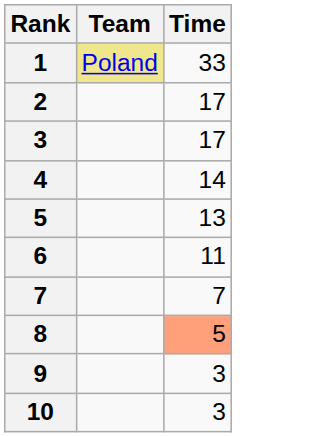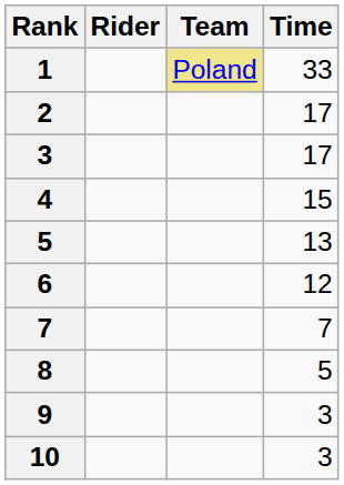 <table class="wikitable" margin-bottom:0;">
 <tr>
 <th scope="col">Rank</th>
+<th scope="col">Rider</th>
 <th scope="col">Team</th>
 <th scope="col">Time</th>
 </tr>
 <tr>
 <th scope="row">1</th>
+<td> </td>
 <td style="background: khaki;"><a href='#'>Poland</a></td>
 <td align="right">33</td>
 </tr>
 <tr>
 <th scope="row">2</th>
 <td></td>
+<td></td>
 <td align="right">17</td>
 </tr>
 <tr>
 <th scope="row">3</th>
+<td></td>
 <td></td>
 <td align="right">17</td>
 </tr>
 <tr>
 <th scope="row">4</th>
 <td></td>
-<td align="right">14</td>
+<td></td>
+<td align="right">15</td>
 </tr>
 <tr>
 <th scope="row">5</th>
+<td></td>
 <td></td>
 <td align="right">13</td>
 </tr>
 <tr>
 <th scope="row">6</th>
 <td></td>
-<td align="right">11</td>
+<td></td>
+<td align="right">12</td>
 </tr>
 <tr>
 <th scope="row">7</th>
+<td></td>
 <td></td>
 <td align="right">7</td>
 </tr>
 <tr>
 <th scope="row">8</th>
+<td> </td>
 <td></td>
-<td align="right" style="background: lightsalmon;">5</td>
+<td align="right">5</td>
 </tr>
 <tr>
 <th scope="row">9</th>
+<td></td>
 <td></td>
 <td align="right">3</td>
 </tr>
 <tr>
 <th scope="row">10</th>
 <td></td>
+<td></td>
 <td align="right">3</td>
 </tr>
 </table>
